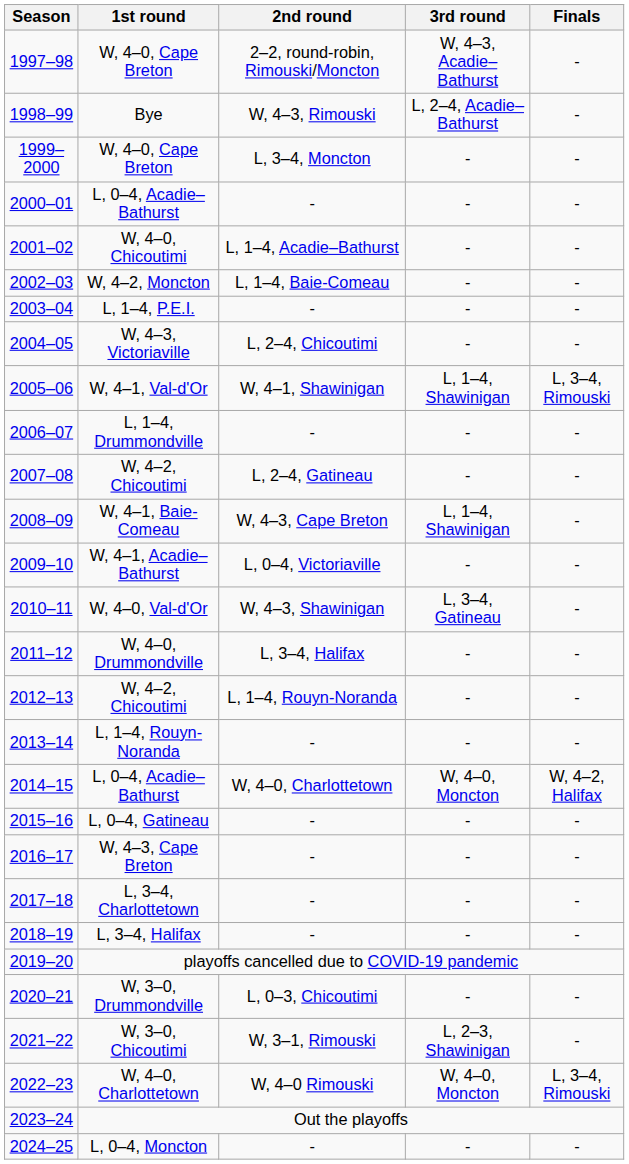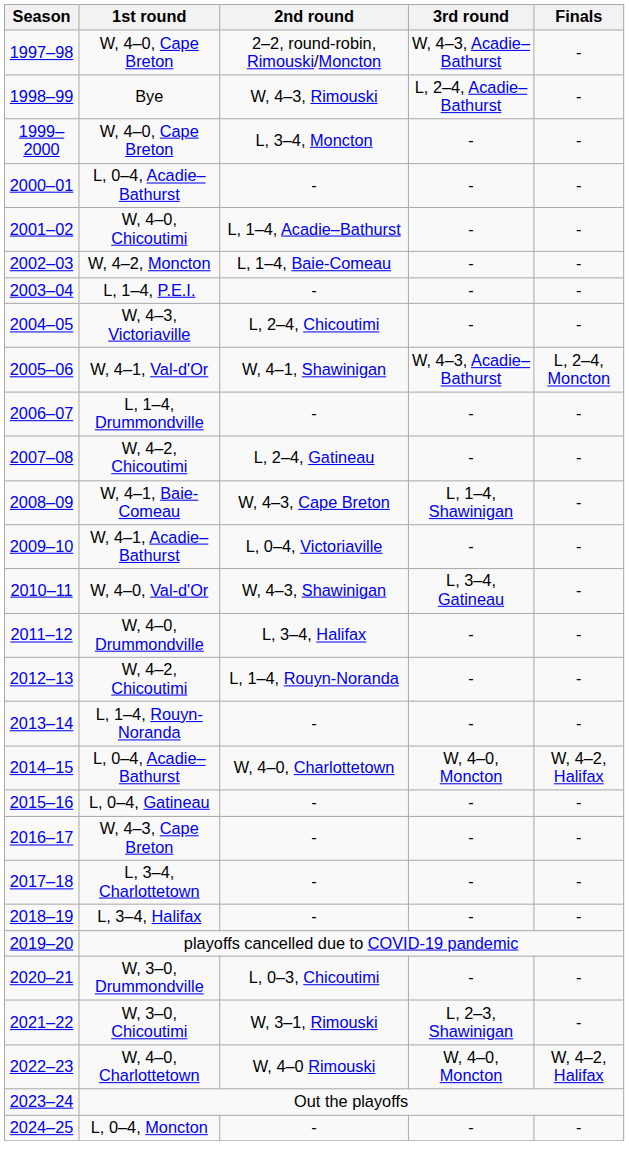 <table class="wikitable" style="text-align:center">
 <tr>
 <th>Season</th>
 <th>1st round</th>
 <th>2nd round</th>
 <th>3rd round</th>
 <th>Finals</th>
 </tr>
 <tr>
 <td><a href='#'>1997–98</a></td>
 <td>W, 4–0, <a href='#'>Cape Breton</a></td>
 <td>2–2, round-robin, <a href='#'>Rimouski</a>/<a href='#'>Moncton</a></td>
 <td>W, 4–3, <a href='#'>Acadie–Bathurst</a></td>
 <td>-</td>
 </tr>
 <tr>
 <td><a href='#'>1998–99</a></td>
 <td>Bye</td>
 <td>W, 4–3, <a href='#'>Rimouski</a></td>
 <td>L, 2–4, <a href='#'>Acadie–Bathurst</a></td>
 <td>-</td>
 </tr>
 <tr>
 <td><a href='#'>1999–2000</a></td>
 <td>W, 4–0, <a href='#'>Cape Breton</a></td>
 <td>L, 3–4, <a href='#'>Moncton</a></td>
 <td>-</td>
 <td>-</td>
 </tr>
 <tr>
 <td><a href='#'>2000–01</a></td>
 <td>L, 0–4, <a href='#'>Acadie–Bathurst</a></td>
 <td>-</td>
 <td>-</td>
 <td>-</td>
 </tr>
 <tr>
 <td><a href='#'>2001–02</a></td>
 <td>W, 4–0, <a href='#'>Chicoutimi</a></td>
 <td>L, 1–4, <a href='#'>Acadie–Bathurst</a></td>
 <td>-</td>
 <td>-</td>
 </tr>
 <tr>
 <td><a href='#'>2002–03</a></td>
 <td>W, 4–2, <a href='#'>Moncton</a></td>
 <td>L, 1–4, <a href='#'>Baie-Comeau</a></td>
 <td>-</td>
 <td>-</td>
 </tr>
 <tr>
 <td><a href='#'>2003–04</a></td>
 <td>L, 1–4, <a href='#'>P.E.I.</a></td>
 <td>-</td>
 <td>-</td>
 <td>-</td>
 </tr>
 <tr>
 <td><a href='#'>2004–05</a></td>
 <td>W, 4–3, <a href='#'>Victoriaville</a></td>
 <td>L, 2–4, <a href='#'>Chicoutimi</a></td>
 <td>-</td>
 <td>-</td>
 </tr>
 <tr>
 <td><a href='#'>2005–06</a></td>
 <td>W, 4–1, <a href='#'>Val-d'Or</a></td>
 <td>W, 4–1, <a href='#'>Shawinigan</a></td>
-<td>L, 1–4, <a href='#'>Shawinigan</a></td>
-<td>L, 3–4, <a href='#'>Rimouski</a></td>
+<td>W, 4–3, <a href='#'>Acadie–Bathurst</a></td>
+<td>L, 2–4, <a href='#'>Moncton</a></td>
 </tr>
 <tr>
 <td><a href='#'>2006–07</a></td>
 <td>L, 1–4, <a href='#'>Drummondville</a></td>
 <td>-</td>
 <td>-</td>
 <td>-</td>
 </tr>
 <tr>
 <td><a href='#'>2007–08</a></td>
 <td>W, 4–2, <a href='#'>Chicoutimi</a></td>
 <td>L, 2–4, <a href='#'>Gatineau</a></td>
 <td>-</td>
 <td>-</td>
 </tr>
 <tr>
 <td><a href='#'>2008–09</a></td>
 <td>W, 4–1, <a href='#'>Baie-Comeau</a></td>
 <td>W, 4–3, <a href='#'>Cape Breton</a></td>
 <td>L, 1–4, <a href='#'>Shawinigan</a></td>
 <td>-</td>
 </tr>
 <tr>
 <td><a href='#'>2009–10</a></td>
 <td>W, 4–1, <a href='#'>Acadie–Bathurst</a></td>
 <td>L, 0–4, <a href='#'>Victoriaville</a></td>
 <td>-</td>
 <td>-</td>
 </tr>
 <tr>
 <td><a href='#'>2010–11</a></td>
 <td>W, 4–0, <a href='#'>Val-d'Or</a></td>
 <td>W, 4–3, <a href='#'>Shawinigan</a></td>
 <td>L, 3–4, <a href='#'>Gatineau</a></td>
 <td>-</td>
 </tr>
 <tr>
 <td><a href='#'>2011–12</a></td>
 <td>W, 4–0, <a href='#'>Drummondville</a></td>
 <td>L, 3–4, <a href='#'>Halifax</a></td>
 <td>-</td>
 <td>-</td>
 </tr>
 <tr>
 <td><a href='#'>2012–13</a></td>
 <td>W, 4–2, <a href='#'>Chicoutimi</a></td>
 <td>L, 1–4, <a href='#'>Rouyn-Noranda</a></td>
 <td>-</td>
 <td>-</td>
 </tr>
 <tr>
 <td><a href='#'>2013–14</a></td>
 <td>L, 1–4, <a href='#'>Rouyn-Noranda</a></td>
 <td>-</td>
 <td>-</td>
 <td>-</td>
 </tr>
 <tr>
 <td><a href='#'>2014–15</a></td>
 <td>L, 0–4, <a href='#'>Acadie–Bathurst</a></td>
 <td>W, 4–0, <a href='#'>Charlottetown</a></td>
 <td>W, 4–0, <a href='#'>Moncton</a></td>
 <td>W, 4–2, <a href='#'>Halifax</a></td>
 </tr>
 <tr>
 <td><a href='#'>2015–16</a></td>
 <td>L, 0–4, <a href='#'>Gatineau</a></td>
 <td>-</td>
 <td>-</td>
 <td>-</td>
 </tr>
 <tr>
 <td><a href='#'>2016–17</a></td>
 <td>W, 4–3, <a href='#'>Cape Breton</a></td>
 <td>-</td>
 <td>-</td>
 <td>-</td>
 </tr>
 <tr>
 <td><a href='#'>2017–18</a></td>
 <td>L, 3–4, <a href='#'>Charlottetown</a></td>
 <td>-</td>
 <td>-</td>
 <td>-</td>
 </tr>
 <tr>
 <td><a href='#'>2018–19</a></td>
 <td>L, 3–4, <a href='#'>Halifax</a></td>
 <td>-</td>
 <td>-</td>
 <td>-</td>
 </tr>
 <tr>
 <td><a href='#'>2019–20</a></td>
 <td colspan="4">playoffs cancelled due to <a href='#'>COVID-19 pandemic</a></td>
 </tr>
 <tr>
 <td><a href='#'>2020–21</a></td>
 <td>W, 3–0, <a href='#'>Drummondville</a></td>
 <td>L, 0–3, <a href='#'>Chicoutimi</a></td>
 <td>-</td>
 <td>-</td>
 </tr>
 <tr>
 <td><a href='#'>2021–22</a></td>
 <td>W, 3–0, <a href='#'>Chicoutimi</a></td>
 <td>W, 3–1, <a href='#'>Rimouski</a></td>
 <td>L, 2–3, <a href='#'>Shawinigan</a></td>
 <td>-</td>
 </tr>
 <tr>
 <td><a href='#'>2022–23</a></td>
 <td>W, 4–0, <a href='#'>Charlottetown</a></td>
 <td>W, 4–0 <a href='#'>Rimouski</a></td>
 <td>W, 4–0, <a href='#'>Moncton</a></td>
-<td>L, 3–4, <a href='#'>Rimouski</a></td>
+<td>W, 4–2, <a href='#'>Halifax</a></td>
 </tr>
 <tr>
 <td><a href='#'>2023–24</a></td>
 <td colspan="4">Out the playoffs</td>
 </tr>
 <tr>
 <td><a href='#'>2024–25</a></td>
 <td>L, 0–4, <a href='#'>Moncton</a></td>
 <td>-</td>
 <td>-</td>
 <td>-</td>
 </tr>
 </table>
